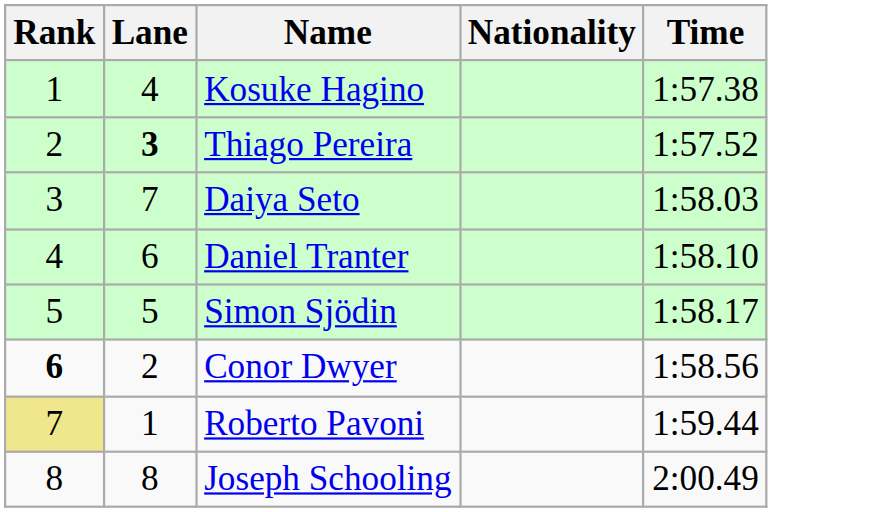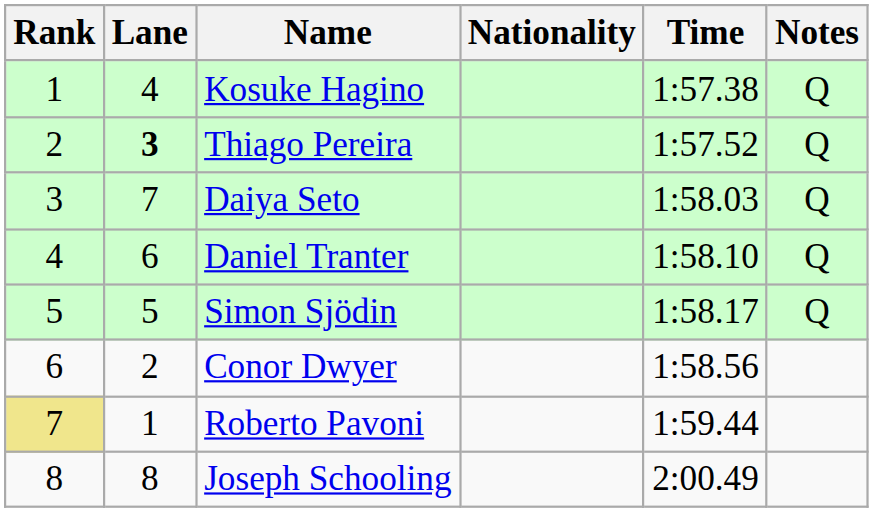 <table class="wikitable sortable" style="text-align:center">
 <tr>
 <th>Rank</th>
 <th>Lane</th>
 <th>Name</th>
 <th>Nationality</th>
 <th>Time</th>
+<th>Notes</th>
 </tr>
 <tr bgcolor=ccffcc>
 <td>1</td>
 <td>4</td>
 <td align=left><a href='#'>Kosuke Hagino</a></td>
 <td align=left></td>
 <td>1:57.38</td>
+<td>Q</td>
 </tr>
 <tr bgcolor=ccffcc>
 <td>2</td>
 <td><strong>3</strong></td>
 <td align=left><a href='#'>Thiago Pereira</a></td>
 <td align=left></td>
 <td>1:57.52</td>
+<td>Q</td>
 </tr>
 <tr bgcolor=ccffcc>
 <td>3</td>
 <td>7</td>
 <td align=left><a href='#'>Daiya Seto</a></td>
 <td align=left></td>
 <td>1:58.03</td>
+<td>Q</td>
 </tr>
 <tr bgcolor=ccffcc>
 <td>4</td>
 <td>6</td>
 <td align=left><a href='#'>Daniel Tranter</a></td>
 <td align=left></td>
 <td>1:58.10</td>
+<td>Q</td>
 </tr>
 <tr bgcolor=ccffcc>
 <td>5</td>
 <td>5</td>
 <td align=left><a href='#'>Simon Sjödin</a></td>
 <td align=left></td>
 <td>1:58.17</td>
+<td>Q</td>
 </tr>
 <tr>
-<td><strong>6</strong></td>
+<td>6</td>
 <td>2</td>
 <td align=left><a href='#'>Conor Dwyer</a></td>
 <td align=left></td>
 <td>1:58.56</td>
+<td></td>
 </tr>
 <tr>
 <td style="background: khaki;">7</td>
 <td>1</td>
 <td align=left><a href='#'>Roberto Pavoni</a></td>
 <td align=left></td>
 <td>1:59.44</td>
+<td></td>
 </tr>
 <tr>
 <td>8</td>
 <td>8</td>
 <td align=left><a href='#'>Joseph Schooling</a></td>
 <td align=left></td>
 <td>2:00.49</td>
+<td></td>
 </tr>
 </table>
